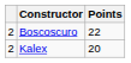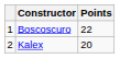 <table class="wikitable" style="font-size: 95%;">
 <tr>
 <th></th>
 <th>Constructor</th>
 <th>Points</th>
 </tr>
 <tr>
-<td align=center>2</td>
+<td align=center>1</td>
 <td> <a href='#'>Boscoscuro</a></td>
 <td align=left>22</td>
 </tr>
 <tr>
 <td align=center>2</td>
 <td> <a href='#'>Kalex</a></td>
 <td align=left>20</td>
 </tr>
 </table>
